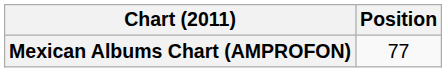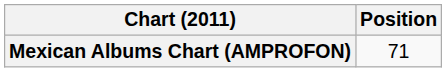 <table class="wikitable sortable plainrowheaders" style="text-align:center;">
 <tr>
 <th scope="col">Chart (2011)</th>
 <th scope="col">Position</th>
 </tr>
 <tr>
 <th scope="row">Mexican Albums Chart (AMPROFON)</th>
-<td>77</td>
+<td>71</td>
 </tr>
 </table>
